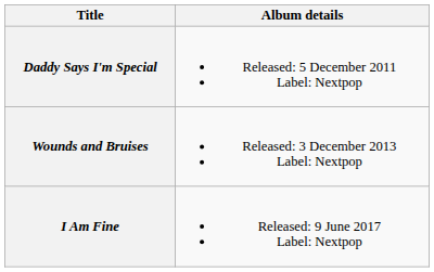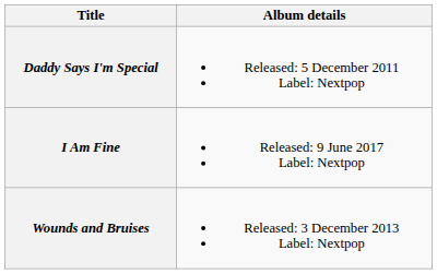 <table class="wikitable plainrowheaders" style="text-align:center;" border="1">
 <tr>
 <th scope="col" style="width:12em;">Title</th>
 <th scope="col" style="width:18em;">Album details</th>
 </tr>
 <tr>
 <th scope="row"><em>Daddy Says I'm Special</em></th>
 <td><br><ul><li>Released: 5 December 2011</li><li>Label: Nextpop</li></ul></td>
 </tr>
 <tr>
+<th scope="row"><em>I Am Fine</em></th>
+<td><br><ul><li>Released: 9 June 2017</li><li>Label: Nextpop</li></ul></td>
+</tr>
+<tr>
 <th scope="row"><em>Wounds and Bruises</em></th>
 <td><br><ul><li>Released: 3 December 2013</li><li>Label: Nextpop</li></ul></td>
 </tr>
-<tr>
-<th scope="row"><em>I Am Fine</em></th>
-<td><br><ul><li>Released: 9 June 2017</li><li>Label: Nextpop</li></ul></td>
-</tr>
 </table>
